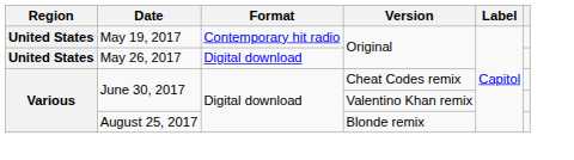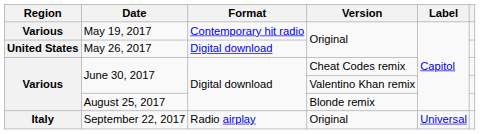 <table class="wikitable plainrowheaders">
 <tr>
 <th scope="col">Region</th>
 <th scope="col">Date</th>
 <th scope="col">Format</th>
 <th scope="col">Version</th>
 <th scope="col">Label</th>
 <th scope="col"></th>
 </tr>
 <tr>
-<th scope="row">United States</th>
+<th scope="row">Various</th>
 <td>May 19, 2017</td>
 <td><a href='#'>Contemporary hit radio</a></td>
 <td rowspan="2">Original</td>
 <td rowspan="5"><a href='#'>Capitol</a></td>
 <td align="center"></td>
 </tr>
 <tr>
 <th scope="row">United States</th>
 <td>May 26, 2017</td>
 <td><a href='#'>Digital download</a></td>
 <td align="center"></td>
 </tr>
 <tr>
 <th rowspan="3" scope="row">Various</th>
 <td rowspan="2">June 30, 2017</td>
 <td rowspan="3">Digital download</td>
 <td>Cheat Codes remix</td>
 <td align="center"></td>
 </tr>
 <tr>
 <td>Valentino Khan remix</td>
 <td align="center"></td>
 </tr>
 <tr>
 <td>August 25, 2017</td>
 <td>Blonde remix</td>
 <td align="center"></td>
 </tr>
+<tr>
+<th scope="row">Italy</th>
+<td>September 22, 2017</td>
+<td>Radio <a href='#'>airplay</a></td>
+<td>Original</td>
+<td><a href='#'>Universal</a></td>
+<td align="center"></td>
+</tr>
 </table>
